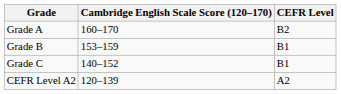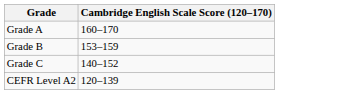 <table class="wikitable">
 <tr>
 <th><strong>Grade</strong></th>
 <th><strong>Cambridge English Scale Score (120–170)</strong></th>
-<th><strong>CEFR Level</strong></th>
 </tr>
 <tr>
 <td>Grade A</td>
 <td>160–170</td>
-<td>B2</td>
 </tr>
 <tr>
 <td>Grade B</td>
 <td>153–159</td>
-<td>B1</td>
 </tr>
 <tr>
 <td>Grade C</td>
 <td>140–152</td>
-<td>B1</td>
 </tr>
 <tr>
 <td>CEFR Level A2</td>
 <td>120–139</td>
-<td>A2</td>
 </tr>
 </table>
